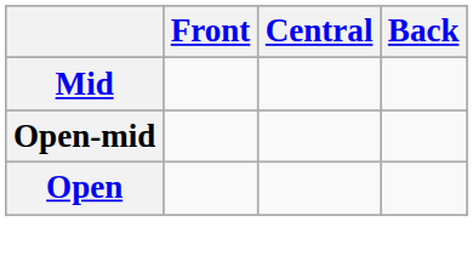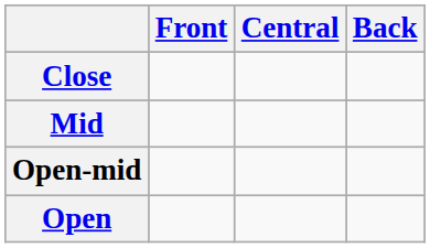 <table class="wikitable" style="text-align:center;">
 <tr>
 <th></th>
 <th><a href='#'>Front</a></th>
 <th><a href='#'>Central</a></th>
 <th><a href='#'>Back</a></th>
+</tr>
+<tr>
+<th><a href='#'>Close</a></th>
+<td></td>
+<td></td>
+<td></td>
 </tr>
 <tr>
 <th><a href='#'>Mid</a></th>
 <td></td>
 <td></td>
 <td></td>
 </tr>
 <tr>
 <th>Open-mid</th>
 <td></td>
 <td></td>
 <td></td>
 </tr>
 <tr>
 <th><a href='#'>Open</a></th>
 <td></td>
 <td></td>
 <td></td>
 </tr>
 </table>
